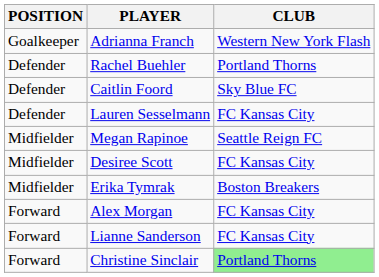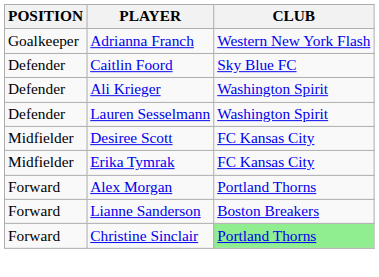 <table class="wikitable sortable">
 <tr>
 <th>POSITION</th>
 <th>PLAYER</th>
 <th>CLUB</th>
 </tr>
 <tr>
 <td>Goalkeeper</td>
 <td> <a href='#'>Adrianna Franch</a></td>
 <td><a href='#'>Western New York Flash</a></td>
 </tr>
 <tr>
 <td>Defender</td>
-<td> <a href='#'>Rachel Buehler</a></td>
-<td><a href='#'>Portland Thorns</a></td>
-</tr>
-<tr>
-<td>Defender</td>
 <td> <a href='#'>Caitlin Foord</a></td>
 <td><a href='#'>Sky Blue FC</a></td>
 </tr>
 <tr>
 <td>Defender</td>
-<td> <a href='#'>Lauren Sesselmann</a></td>
-<td><a href='#'>FC Kansas City</a></td>
+<td> <a href='#'>Ali Krieger</a></td>
+<td><a href='#'>Washington Spirit</a></td>
 </tr>
 <tr>
-<td>Midfielder</td>
-<td> <a href='#'>Megan Rapinoe</a></td>
-<td><a href='#'>Seattle Reign FC</a></td>
+<td>Defender</td>
+<td> <a href='#'>Lauren Sesselmann</a></td>
+<td><a href='#'>Washington Spirit</a></td>
 </tr>
 <tr>
 <td>Midfielder</td>
 <td> <a href='#'>Desiree Scott</a></td>
 <td><a href='#'>FC Kansas City</a></td>
 </tr>
 <tr>
 <td>Midfielder</td>
 <td> <a href='#'>Erika Tymrak</a></td>
-<td><a href='#'>Boston Breakers</a></td>
+<td><a href='#'>FC Kansas City</a></td>
 </tr>
 <tr>
 <td>Forward</td>
 <td> <a href='#'>Alex Morgan</a></td>
-<td><a href='#'>FC Kansas City</a></td>
+<td><a href='#'>Portland Thorns</a></td>
 </tr>
 <tr>
 <td>Forward</td>
 <td> <a href='#'>Lianne Sanderson</a></td>
-<td><a href='#'>FC Kansas City</a></td>
+<td><a href='#'>Boston Breakers</a></td>
 </tr>
 <tr>
 <td>Forward</td>
 <td> <a href='#'>Christine Sinclair</a></td>
 <td style="background: lightgreen;"><a href='#'>Portland Thorns</a></td>
 </tr>
 </table>
